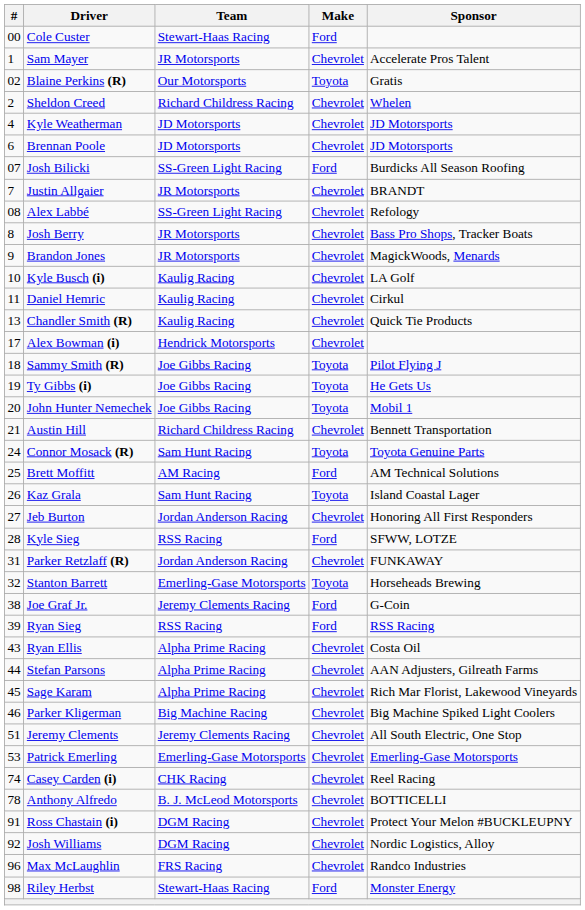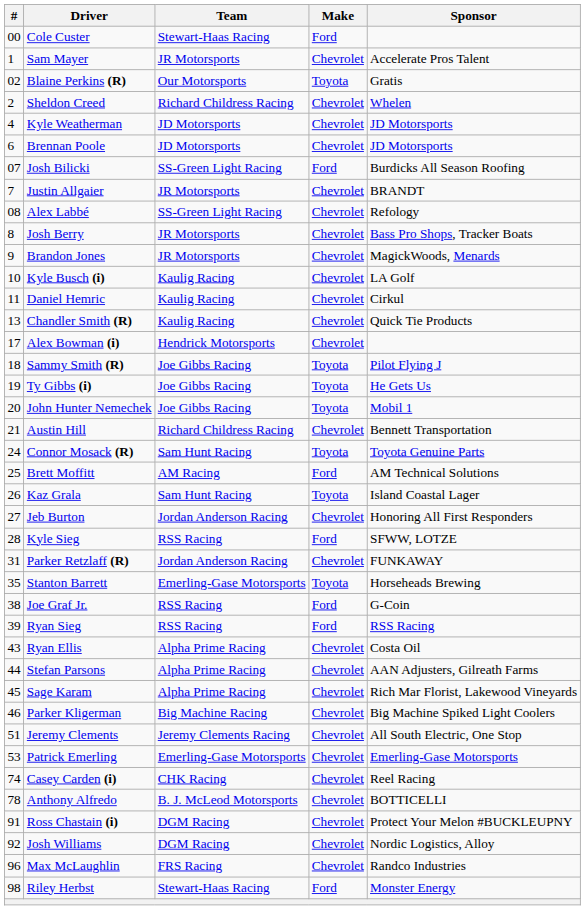 <table class="wikitable" style="font-size: 95%;">
 <tr>
 <th>#</th>
 <th>Driver</th>
 <th>Team</th>
 <th>Make</th>
 <th>Sponsor</th>
 </tr>
 <tr>
 <td>00</td>
 <td><a href='#'>Cole Custer</a></td>
 <td><a href='#'>Stewart-Haas Racing</a></td>
 <td><a href='#'>Ford</a></td>
 <td></td>
 </tr>
 <tr>
 <td>1</td>
 <td><a href='#'>Sam Mayer</a></td>
 <td><a href='#'>JR Motorsports</a></td>
 <td><a href='#'>Chevrolet</a></td>
 <td>Accelerate Pros Talent</td>
 </tr>
 <tr>
 <td>02</td>
 <td><a href='#'>Blaine Perkins</a> <strong>(R)</strong></td>
 <td><a href='#'>Our Motorsports</a></td>
 <td><a href='#'>Toyota</a></td>
 <td>Gratis</td>
 </tr>
 <tr>
 <td>2</td>
 <td><a href='#'>Sheldon Creed</a></td>
 <td><a href='#'>Richard Childress Racing</a></td>
 <td><a href='#'>Chevrolet</a></td>
 <td><a href='#'>Whelen</a></td>
 </tr>
 <tr>
 <td>4</td>
 <td><a href='#'>Kyle Weatherman</a></td>
 <td><a href='#'>JD Motorsports</a></td>
 <td><a href='#'>Chevrolet</a></td>
 <td><a href='#'>JD Motorsports</a></td>
 </tr>
 <tr>
 <td>6</td>
 <td><a href='#'>Brennan Poole</a></td>
 <td><a href='#'>JD Motorsports</a></td>
 <td><a href='#'>Chevrolet</a></td>
 <td><a href='#'>JD Motorsports</a></td>
 </tr>
 <tr>
 <td>07</td>
 <td><a href='#'>Josh Bilicki</a></td>
 <td><a href='#'>SS-Green Light Racing</a></td>
 <td><a href='#'>Ford</a></td>
 <td>Burdicks All Season Roofing</td>
 </tr>
 <tr>
 <td>7</td>
 <td><a href='#'>Justin Allgaier</a></td>
 <td><a href='#'>JR Motorsports</a></td>
 <td><a href='#'>Chevrolet</a></td>
 <td>BRANDT</td>
 </tr>
 <tr>
 <td>08</td>
 <td><a href='#'>Alex Labbé</a></td>
 <td><a href='#'>SS-Green Light Racing</a></td>
 <td><a href='#'>Chevrolet</a></td>
 <td>Refology</td>
 </tr>
 <tr>
 <td>8</td>
 <td><a href='#'>Josh Berry</a></td>
 <td><a href='#'>JR Motorsports</a></td>
 <td><a href='#'>Chevrolet</a></td>
 <td><a href='#'>Bass Pro Shops</a>, Tracker Boats</td>
 </tr>
 <tr>
 <td>9</td>
 <td><a href='#'>Brandon Jones</a></td>
 <td><a href='#'>JR Motorsports</a></td>
 <td><a href='#'>Chevrolet</a></td>
 <td>MagickWoods, <a href='#'>Menards</a></td>
 </tr>
 <tr>
 <td>10</td>
 <td><a href='#'>Kyle Busch</a> <strong>(i)</strong></td>
 <td><a href='#'>Kaulig Racing</a></td>
 <td><a href='#'>Chevrolet</a></td>
 <td>LA Golf</td>
 </tr>
 <tr>
 <td>11</td>
 <td><a href='#'>Daniel Hemric</a></td>
 <td><a href='#'>Kaulig Racing</a></td>
 <td><a href='#'>Chevrolet</a></td>
 <td>Cirkul</td>
 </tr>
 <tr>
 <td>13</td>
 <td><a href='#'>Chandler Smith</a> <strong>(R)</strong></td>
 <td><a href='#'>Kaulig Racing</a></td>
 <td><a href='#'>Chevrolet</a></td>
 <td>Quick Tie Products</td>
 </tr>
 <tr>
 <td>17</td>
 <td><a href='#'>Alex Bowman</a> <strong>(i)</strong></td>
 <td><a href='#'>Hendrick Motorsports</a></td>
 <td><a href='#'>Chevrolet</a></td>
 <td></td>
 </tr>
 <tr>
 <td>18</td>
 <td><a href='#'>Sammy Smith</a> <strong>(R)</strong></td>
 <td><a href='#'>Joe Gibbs Racing</a></td>
 <td><a href='#'>Toyota</a></td>
 <td><a href='#'>Pilot Flying J</a></td>
 </tr>
 <tr>
 <td>19</td>
 <td><a href='#'>Ty Gibbs</a> <strong>(i)</strong></td>
 <td><a href='#'>Joe Gibbs Racing</a></td>
 <td><a href='#'>Toyota</a></td>
 <td><a href='#'>He Gets Us</a></td>
 </tr>
 <tr>
 <td>20</td>
 <td nowrap><a href='#'>John Hunter Nemechek</a></td>
 <td><a href='#'>Joe Gibbs Racing</a></td>
 <td><a href='#'>Toyota</a></td>
 <td><a href='#'>Mobil 1</a></td>
 </tr>
 <tr>
 <td>21</td>
 <td><a href='#'>Austin Hill</a></td>
 <td><a href='#'>Richard Childress Racing</a></td>
 <td><a href='#'>Chevrolet</a></td>
 <td>Bennett Transportation</td>
 </tr>
 <tr>
 <td>24</td>
 <td><a href='#'>Connor Mosack</a> <strong>(R)</strong></td>
 <td><a href='#'>Sam Hunt Racing</a></td>
 <td><a href='#'>Toyota</a></td>
 <td><a href='#'>Toyota Genuine Parts</a></td>
 </tr>
 <tr>
 <td>25</td>
 <td><a href='#'>Brett Moffitt</a></td>
 <td><a href='#'>AM Racing</a></td>
 <td><a href='#'>Ford</a></td>
 <td>AM Technical Solutions</td>
 </tr>
 <tr>
 <td>26</td>
 <td><a href='#'>Kaz Grala</a></td>
 <td><a href='#'>Sam Hunt Racing</a></td>
 <td><a href='#'>Toyota</a></td>
 <td>Island Coastal Lager</td>
 </tr>
 <tr>
 <td>27</td>
 <td><a href='#'>Jeb Burton</a></td>
 <td><a href='#'>Jordan Anderson Racing</a></td>
 <td><a href='#'>Chevrolet</a></td>
 <td>Honoring All First Responders</td>
 </tr>
 <tr>
 <td>28</td>
 <td><a href='#'>Kyle Sieg</a></td>
 <td><a href='#'>RSS Racing</a></td>
 <td><a href='#'>Ford</a></td>
 <td>SFWW, LOTZE</td>
 </tr>
 <tr>
 <td>31</td>
 <td><a href='#'>Parker Retzlaff</a> <strong>(R)</strong></td>
 <td><a href='#'>Jordan Anderson Racing</a></td>
 <td><a href='#'>Chevrolet</a></td>
 <td>FUNKAWAY</td>
 </tr>
 <tr>
-<td>32</td>
+<td>35</td>
 <td><a href='#'>Stanton Barrett</a></td>
 <td nowrap><a href='#'>Emerling-Gase Motorsports</a></td>
 <td><a href='#'>Toyota</a></td>
 <td>Horseheads Brewing</td>
 </tr>
 <tr>
 <td>38</td>
 <td><a href='#'>Joe Graf Jr.</a></td>
-<td><a href='#'>Jeremy Clements Racing</a></td>
+<td><a href='#'>RSS Racing</a></td>
 <td><a href='#'>Ford</a></td>
 <td>G-Coin</td>
 </tr>
 <tr>
 <td>39</td>
 <td><a href='#'>Ryan Sieg</a></td>
 <td><a href='#'>RSS Racing</a></td>
 <td><a href='#'>Ford</a></td>
 <td><a href='#'>RSS Racing</a></td>
 </tr>
 <tr>
 <td>43</td>
 <td><a href='#'>Ryan Ellis</a></td>
 <td><a href='#'>Alpha Prime Racing</a></td>
 <td><a href='#'>Chevrolet</a></td>
 <td>Costa Oil</td>
 </tr>
 <tr>
 <td>44</td>
 <td><a href='#'>Stefan Parsons</a></td>
 <td><a href='#'>Alpha Prime Racing</a></td>
 <td><a href='#'>Chevrolet</a></td>
 <td>AAN Adjusters, Gilreath Farms</td>
 </tr>
 <tr>
 <td>45</td>
 <td><a href='#'>Sage Karam</a></td>
 <td><a href='#'>Alpha Prime Racing</a></td>
 <td><a href='#'>Chevrolet</a></td>
 <td nowrap>Rich Mar Florist, Lakewood Vineyards</td>
 </tr>
 <tr>
 <td>46</td>
 <td><a href='#'>Parker Kligerman</a></td>
 <td><a href='#'>Big Machine Racing</a></td>
 <td><a href='#'>Chevrolet</a></td>
 <td>Big Machine Spiked Light Coolers</td>
 </tr>
 <tr>
 <td>51</td>
 <td><a href='#'>Jeremy Clements</a></td>
 <td><a href='#'>Jeremy Clements Racing</a></td>
 <td><a href='#'>Chevrolet</a></td>
 <td>All South Electric, One Stop</td>
 </tr>
 <tr>
 <td>53</td>
 <td><a href='#'>Patrick Emerling</a></td>
 <td><a href='#'>Emerling-Gase Motorsports</a></td>
 <td><a href='#'>Chevrolet</a></td>
 <td><a href='#'>Emerling-Gase Motorsports</a></td>
 </tr>
 <tr>
 <td>74</td>
 <td><a href='#'>Casey Carden</a> <strong>(i)</strong></td>
 <td><a href='#'>CHK Racing</a></td>
 <td><a href='#'>Chevrolet</a></td>
 <td>Reel Racing</td>
 </tr>
 <tr>
 <td>78</td>
 <td><a href='#'>Anthony Alfredo</a></td>
 <td><a href='#'>B. J. McLeod Motorsports</a></td>
 <td><a href='#'>Chevrolet</a></td>
 <td>BOTTICELLI</td>
 </tr>
 <tr>
 <td>91</td>
 <td><a href='#'>Ross Chastain</a> <strong>(i)</strong></td>
 <td><a href='#'>DGM Racing</a></td>
 <td><a href='#'>Chevrolet</a></td>
 <td>Protect Your Melon #BUCKLEUPNY</td>
 </tr>
 <tr>
 <td>92</td>
 <td><a href='#'>Josh Williams</a></td>
 <td><a href='#'>DGM Racing</a></td>
 <td><a href='#'>Chevrolet</a></td>
 <td>Nordic Logistics, Alloy</td>
 </tr>
 <tr>
 <td>96</td>
 <td><a href='#'>Max McLaughlin</a></td>
 <td><a href='#'>FRS Racing</a></td>
 <td><a href='#'>Chevrolet</a></td>
 <td>Randco Industries</td>
 </tr>
 <tr>
 <td>98</td>
 <td><a href='#'>Riley Herbst</a></td>
 <td><a href='#'>Stewart-Haas Racing</a></td>
 <td><a href='#'>Ford</a></td>
 <td><a href='#'>Monster Energy</a></td>
 </tr>
 <tr>
 <th colspan="5"></th>
 </tr>
 </table>
